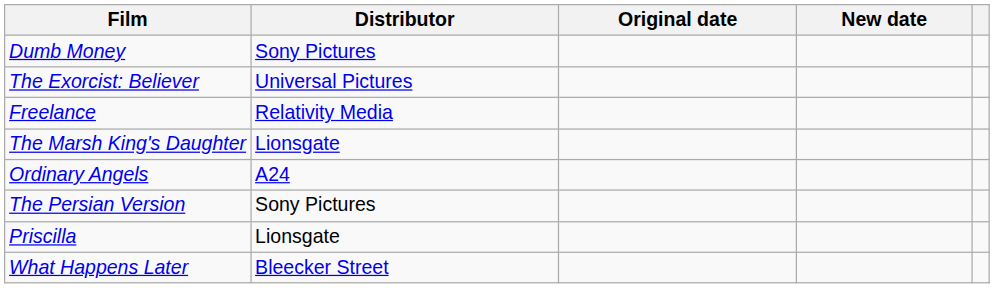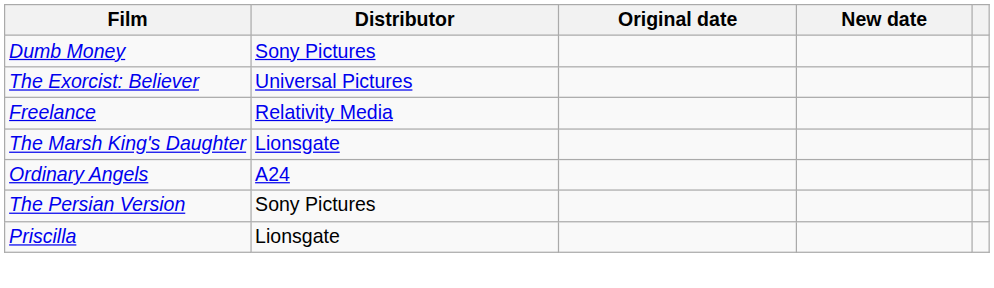 <table class="wikitable sortable defaultcenter col1left">
 <tr>
 <th scope="col" style="width:25%;">Film</th>
 <th scope="col">Distributor</th>
 <th scope="col">Original date</th>
 <th scope="col">New date</th>
 <th scope="col" class="unsortable"></th>
 </tr>
 <tr>
 <td><em><a href='#'>Dumb Money</a></em></td>
 <td><a href='#'>Sony Pictures</a></td>
 <td></td>
 <td></td>
 <td></td>
 </tr>
 <tr>
 <td><em><a href='#'>The Exorcist: Believer</a></em></td>
 <td><a href='#'>Universal Pictures</a></td>
 <td></td>
 <td></td>
 <td></td>
 </tr>
 <tr>
 <td><em><a href='#'>Freelance</a></em></td>
 <td><a href='#'>Relativity Media</a></td>
 <td></td>
 <td></td>
 <td></td>
 </tr>
 <tr>
 <td data-sort-value="Marsh King's Daughter, The"><em><a href='#'>The Marsh King's Daughter</a></em></td>
 <td><a href='#'>Lionsgate</a></td>
 <td></td>
 <td></td>
 <td></td>
 </tr>
 <tr>
 <td><em><a href='#'>Ordinary Angels</a></em></td>
 <td><a href='#'>A24</a></td>
 <td></td>
 <td></td>
 <td></td>
 </tr>
 <tr>
 <td data-sort-value="Persian Version, The"><em><a href='#'>The Persian Version</a></em></td>
 <td>Sony Pictures</td>
 <td></td>
 <td></td>
 <td></td>
 </tr>
 <tr>
 <td><em><a href='#'>Priscilla</a></em></td>
 <td>Lionsgate</td>
 <td></td>
 <td></td>
 <td></td>
 </tr>
-<tr>
-<td><em><a href='#'>What Happens Later</a></em></td>
-<td><a href='#'>Bleecker Street</a></td>
-<td></td>
-<td></td>
-<td></td>
-</tr>
 </table>
